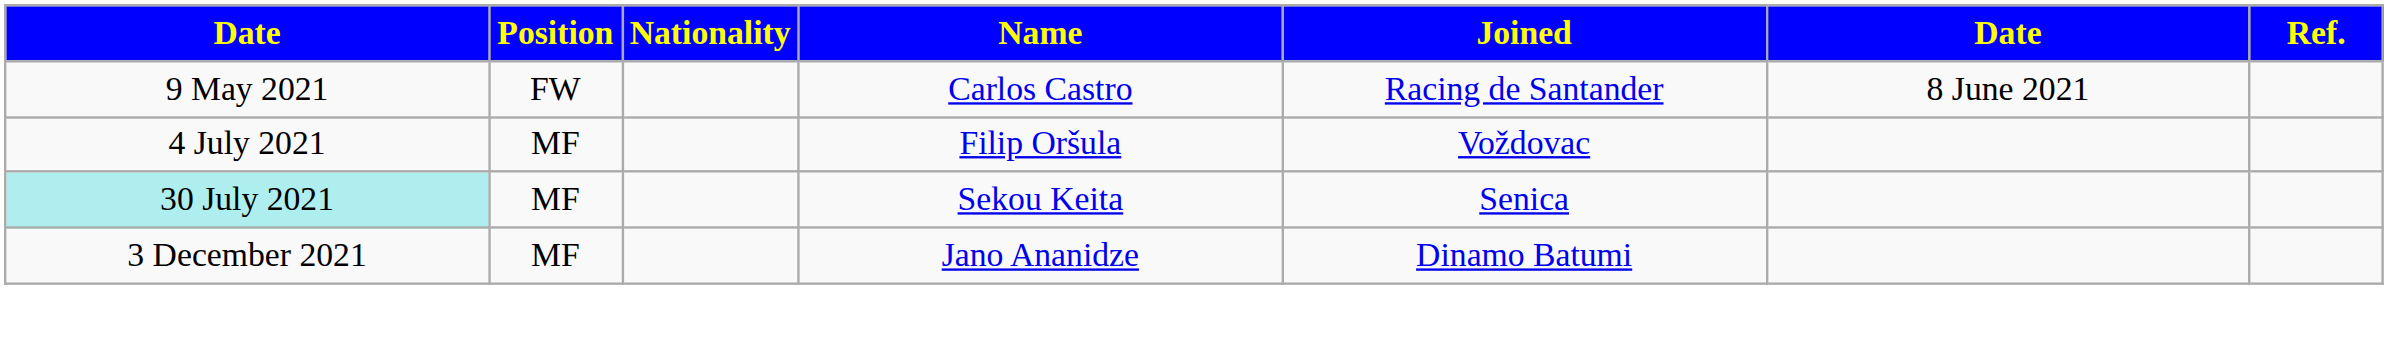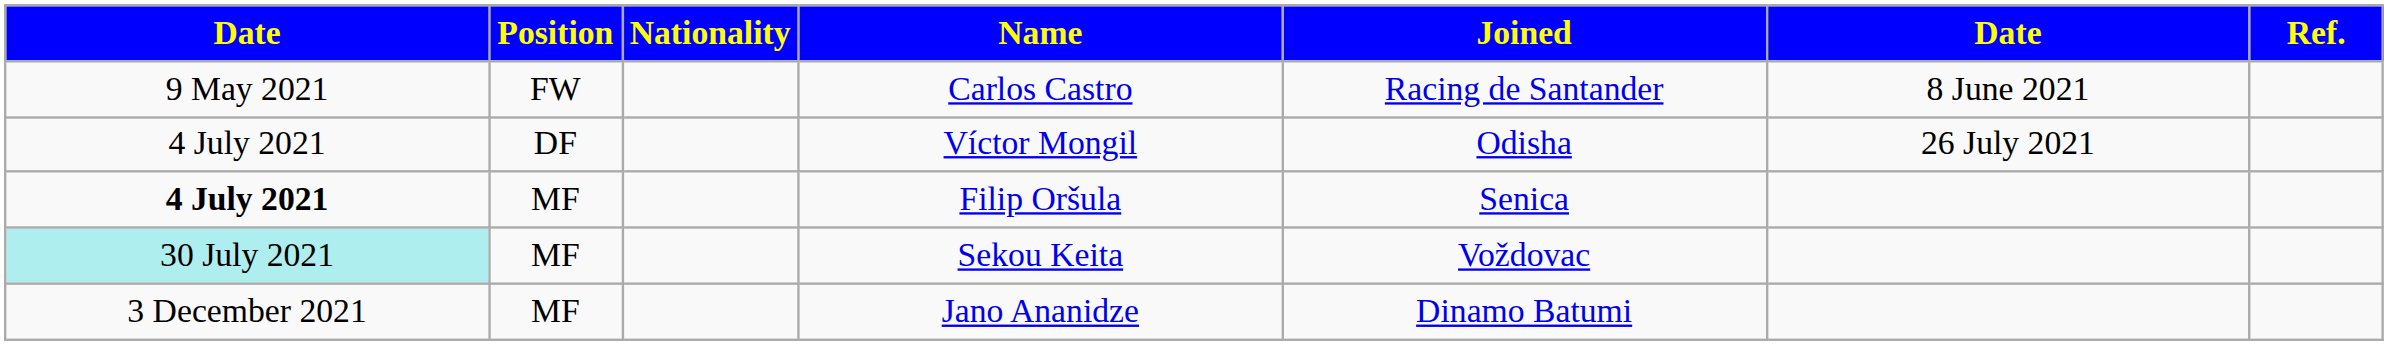 <table class="wikitable"  style="text-align:center; font-size:90%; ">
 <tr>
 <th style="background:#0000FF; color:#ffff00; width:200px;">Date</th>
 <th style="background:#0000FF; color:#ffff00; width:50px;">Position</th>
 <th style="background:#0000FF; color:#ffff00; width:50px;">Nationality</th>
 <th style="background:#0000FF; color:#ffff00; width:200px;">Name</th>
 <th style="background:#0000FF; color:#ffff00; width:200px;">Joined</th>
 <th style="background:#0000FF; color:#ffff00; width:200px;">Date</th>
 <th style="background:#0000FF; color:#ffff00; width:50px;">Ref.</th>
 </tr>
 <tr>
 <td>9 May 2021</td>
 <td>FW</td>
 <td></td>
 <td><a href='#'>Carlos Castro</a></td>
 <td><a href='#'>Racing de Santander</a></td>
 <td>8 June 2021</td>
 <td></td>
 </tr>
 <tr>
 <td>4 July 2021</td>
+<td>DF</td>
+<td></td>
+<td><a href='#'>Víctor Mongil</a></td>
+<td><a href='#'>Odisha</a></td>
+<td>26 July 2021</td>
+<td></td>
+</tr>
+<tr>
+<td><strong>4 July 2021</strong></td>
 <td>MF</td>
 <td></td>
 <td><a href='#'>Filip Oršula</a></td>
-<td><a href='#'>Voždovac</a></td>
+<td><a href='#'>Senica</a></td>
 <td></td>
 <td></td>
 </tr>
 <tr>
 <td style="background: paleturquoise;">30 July 2021</td>
 <td>MF</td>
 <td></td>
 <td><a href='#'>Sekou Keita</a></td>
-<td><a href='#'>Senica</a></td>
+<td><a href='#'>Voždovac</a></td>
 <td></td>
 <td></td>
 </tr>
 <tr>
 <td>3 December 2021</td>
 <td>MF</td>
 <td></td>
 <td><a href='#'>Jano Ananidze</a></td>
 <td><a href='#'>Dinamo Batumi</a></td>
 <td></td>
 <td></td>
 </tr>
 </table>
